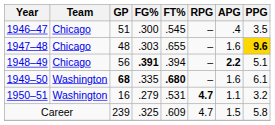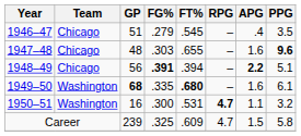 <table class="wikitable sortable" style="font-size:95%; text-align:right;">
 <tr>
 <th>Year</th>
 <th>Team</th>
 <th>GP</th>
 <th>FG%</th>
 <th>FT%</th>
 <th>RPG</th>
 <th>APG</th>
 <th>PPG</th>
 </tr>
 <tr>
 <td style="text-align:left;"><a href='#'>1946–47</a></td>
 <td style="text-align:left;"><a href='#'>Chicago</a></td>
 <td>51</td>
-<td>.300</td>
+<td>.279</td>
 <td>.545</td>
 <td>–</td>
 <td>.4</td>
 <td>3.5</td>
 </tr>
 <tr>
 <td style="text-align:left;"><a href='#'>1947–48</a></td>
 <td style="text-align:left;"><a href='#'>Chicago</a></td>
 <td>48</td>
 <td>.303</td>
 <td>.655</td>
 <td>–</td>
 <td>1.6</td>
-<td style="background: gold;"><strong>9.6</strong></td>
+<td><strong>9.6</strong></td>
 </tr>
 <tr>
 <td style="text-align:left;"><a href='#'>1948–49</a></td>
 <td style="text-align:left;"><a href='#'>Chicago</a></td>
 <td>56</td>
 <td><strong>.391</strong></td>
 <td>.394</td>
 <td>–</td>
 <td><strong>2.2</strong></td>
 <td>5.1</td>
 </tr>
 <tr>
 <td style="text-align:left;"><a href='#'>1949–50</a></td>
 <td style="text-align:left;"><a href='#'>Washington</a></td>
 <td><strong>68</strong></td>
 <td>.335</td>
 <td><strong>.680</strong></td>
 <td>–</td>
 <td>1.6</td>
 <td>6.1</td>
 </tr>
 <tr>
 <td style="text-align:left;"><a href='#'>1950–51</a></td>
 <td style="text-align:left;"><a href='#'>Washington</a></td>
 <td>16</td>
-<td>.279</td>
+<td>.300</td>
 <td>.531</td>
 <td><strong>4.7</strong></td>
 <td>1.1</td>
 <td>3.2</td>
 </tr>
 <tr>
 <td style="text-align:center;" colspan="2">Career</td>
 <td>239</td>
 <td>.325</td>
 <td>.609</td>
 <td>4.7</td>
 <td>1.5</td>
 <td>5.8</td>
 </tr>
 <tr>
 </tr>
 </table>
